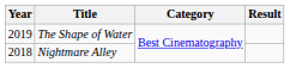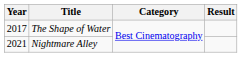 <table class="wikitable">
 <tr>
 <th>Year</th>
 <th>Title</th>
 <th>Category</th>
 <th>Result</th>
 </tr>
 <tr>
-<td>2019</td>
+<td>2017</td>
 <td><em>The Shape of Water</em></td>
 <td rowspan=2><a href='#'>Best Cinematography</a></td>
 <td></td>
 </tr>
 <tr>
-<td>2018</td>
+<td>2021</td>
 <td><em>Nightmare Alley</em></td>
 <td></td>
 </tr>
 </table>
